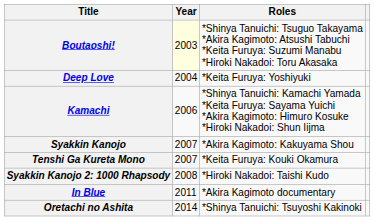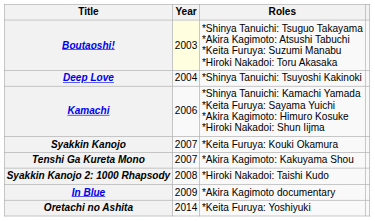 <table class="wikitable sortable plainrowheaders" style="text-align:left;">
 <tr>
 <th scope="col">Title</th>
 <th scope="col">Year</th>
 <th scope="col">Roles</th>
 <th scope="col" class="unsortable"></th>
 </tr>
 <tr>
 <th scope="row"><em><a href='#'>Boutaoshi!</a></em></th>
 <td style="background: lightyellow;">2003</td>
 <td>*Shinya Tanuichi: Tsuguo Takayama<br>*Akira Kagimoto: Atsushi Tabuchi<br>*Keita Furuya: Suzumi Manabu<br>*Hiroki Nakadoi: Toru Akasaka</td>
 <td style="text-align:center;"></td>
 </tr>
 <tr>
 <th scope="row"><em><a href='#'>Deep Love</a></em></th>
 <td>2004</td>
-<td>*Keita Furuya: Yoshiyuki</td>
+<td>*Shinya Tanuichi: Tsuyoshi Kakinoki</td>
 <td style="text-align:center;"></td>
 </tr>
 <tr>
 <th scope="row"><em><a href='#'>Kamachi</a></em></th>
 <td>2006</td>
 <td>*Shinya Tanuichi: Kamachi Yamada<br>*Keita Furuya: Sayama Yuichi<br>*Akira Kagimoto: Himuro Kosuke<br>*Hiroki Nakadoi: Shun Iijma</td>
 <td style="text-align:center;"></td>
 </tr>
 <tr>
 <th scope="row"><em>Syakkin Kanojo</em></th>
 <td>2007</td>
-<td>*Akira Kagimoto: Kakuyama Shou</td>
+<td>*Keita Furuya: Kouki Okamura</td>
 <td style="text-align:center;"></td>
 </tr>
 <tr>
 <th scope="row"><em>Tenshi Ga Kureta Mono</em></th>
 <td>2007</td>
-<td>*Keita Furuya: Kouki Okamura</td>
+<td>*Akira Kagimoto: Kakuyama Shou</td>
 <td style="text-align:center;"></td>
 </tr>
 <tr>
 <th scope="row"><em>Syakkin Kanojo 2: 1000 Rhapsody</em></th>
 <td>2008</td>
 <td>*Hiroki Nakadoi: Taishi Kudo</td>
 <td style="text-align:center;"></td>
 </tr>
 <tr>
 <th scope="row"><em><a href='#'>In Blue</a></em></th>
-<td>2011</td>
+<td>2009</td>
 <td>*Akira Kagimoto documentary</td>
 <td style="text-align:center;"></td>
 </tr>
 <tr>
 <th scope="row"><em>Oretachi no Ashita</em></th>
 <td>2014</td>
-<td>*Shinya Tanuichi: Tsuyoshi Kakinoki</td>
+<td>*Keita Furuya: Yoshiyuki</td>
 <td style="text-align:center;"></td>
 </tr>
 </table>
